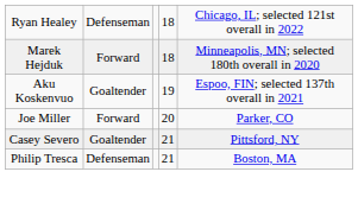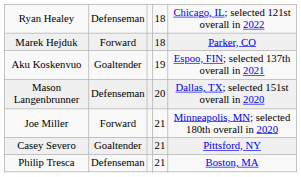 <table class="wikitable" width="70%">
 <tr align="center" bgcolor="">
 <td>Ryan Healey</td>
 <td>Defenseman</td>
 <td></td>
 <td>18</td>
 <td><a href='#'>Chicago, IL</a>; selected 121st overall in <a href='#'>2022</a></td>
 </tr>
 <tr align="center" bgcolor="f0f0f0">
 <td>Marek Hejduk</td>
 <td>Forward</td>
 <td></td>
 <td>18</td>
-<td><a href='#'>Minneapolis, MN</a>; selected 180th overall in <a href='#'>2020</a></td>
+<td><a href='#'>Parker, CO</a></td>
 </tr>
 <tr align="center" bgcolor="">
 <td>Aku Koskenvuo</td>
 <td>Goaltender</td>
 <td></td>
 <td>19</td>
 <td><a href='#'>Espoo, FIN</a>; selected 137th overall in <a href='#'>2021</a></td>
 </tr>
+<tr align="center" bgcolor="f0f0f0">
+<td>Mason Langenbrunner</td>
+<td>Defenseman</td>
+<td></td>
+<td>20</td>
+<td><a href='#'>Dallas, TX</a>; selected 151st overall in <a href='#'>2020</a></td>
+</tr>
 <tr align="center" bgcolor="">
 <td>Joe Miller</td>
 <td>Forward</td>
 <td></td>
-<td>20</td>
-<td><a href='#'>Parker, CO</a></td>
+<td>21</td>
+<td><a href='#'>Minneapolis, MN</a>; selected 180th overall in <a href='#'>2020</a></td>
 </tr>
 <tr align="center" bgcolor="f0f0f0">
 <td>Casey Severo</td>
 <td>Goaltender</td>
 <td></td>
 <td>21</td>
 <td><a href='#'>Pittsford, NY</a></td>
 </tr>
 <tr align="center" bgcolor="">
 <td>Philip Tresca</td>
 <td>Defenseman</td>
 <td></td>
 <td>21</td>
 <td><a href='#'>Boston, MA</a></td>
 </tr>
 </table>
